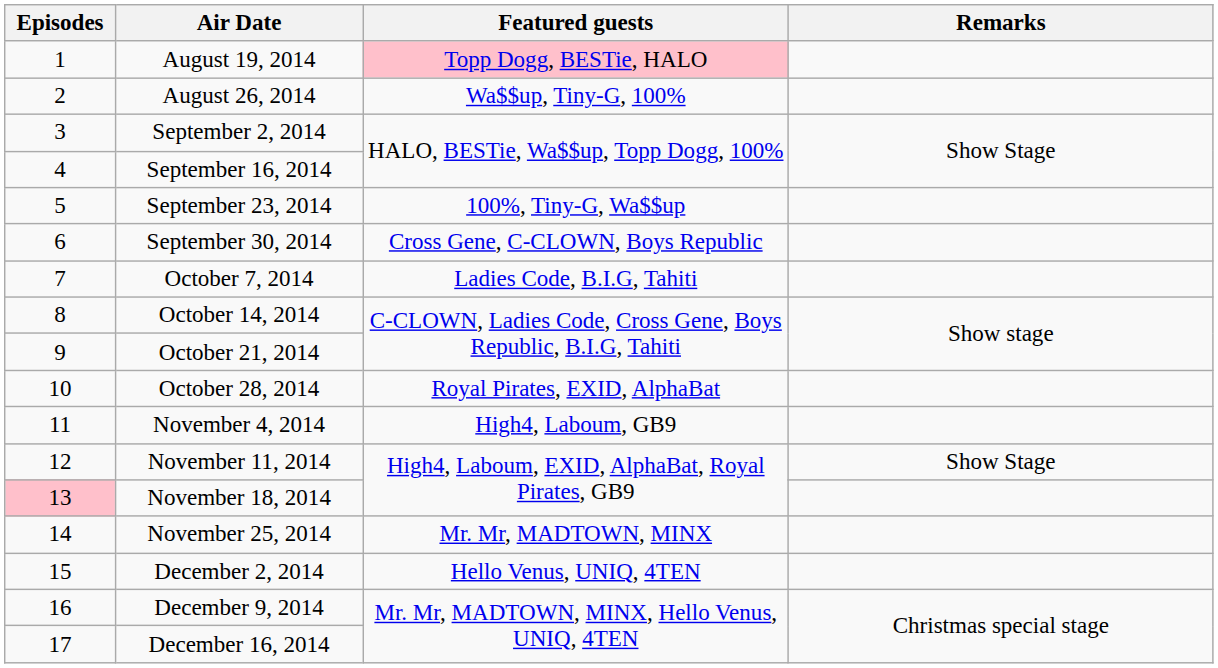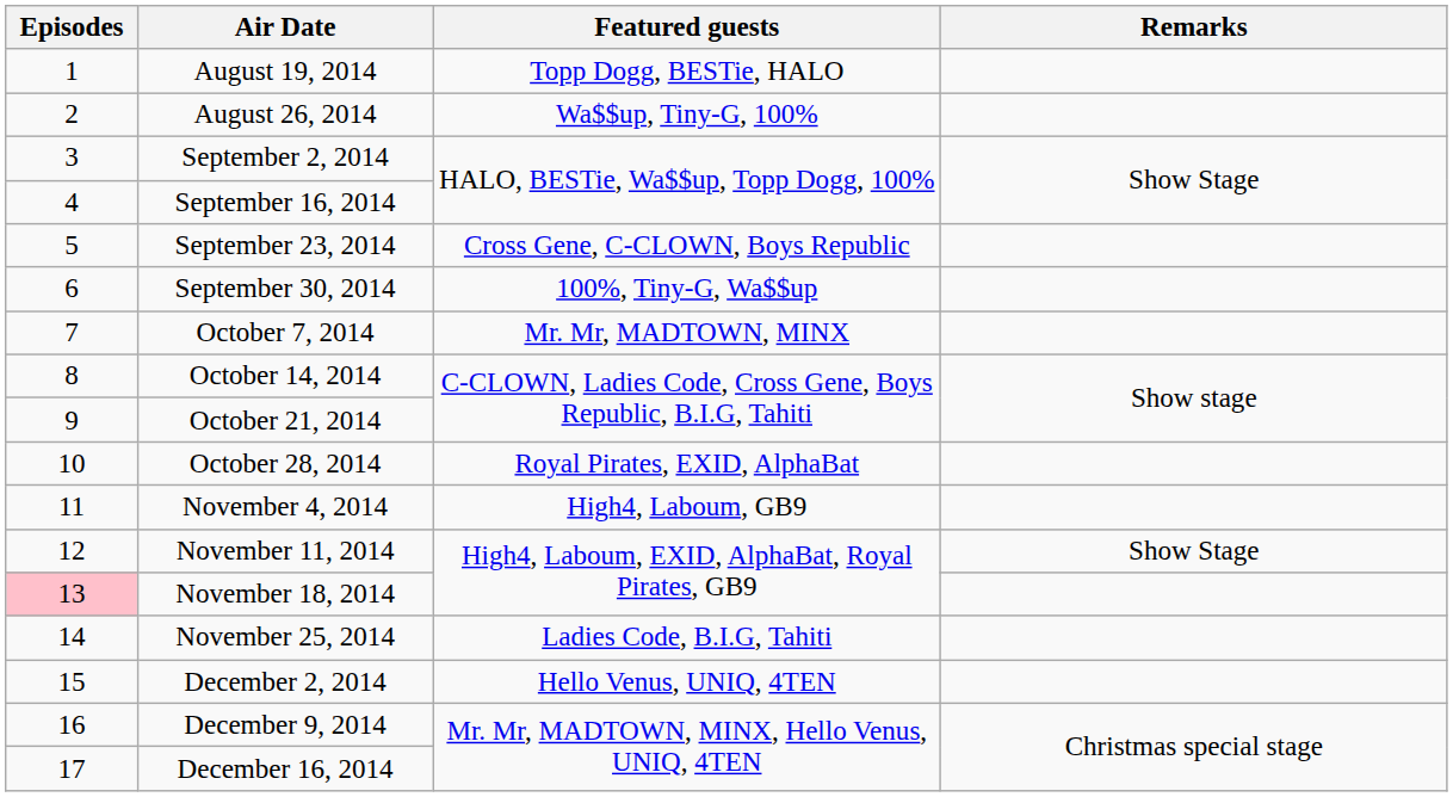 <table class="wikitable" style="text-align:center;" width="840px">
 <tr>
 <th width="70">Episodes</th>
 <th width="170">Air Date</th>
 <th width="300">Featured guests</th>
 <th width="300">Remarks</th>
 </tr>
 <tr>
 <td>1</td>
 <td>August 19, 2014</td>
-<td style="background: pink;"><a href='#'>Topp Dogg</a>, <a href='#'>BESTie</a>, HALO</td>
+<td><a href='#'>Topp Dogg</a>, <a href='#'>BESTie</a>, HALO</td>
 <td></td>
 </tr>
 <tr>
 <td>2</td>
 <td>August 26, 2014</td>
 <td><a href='#'>Wa$$up</a>, <a href='#'>Tiny-G</a>, <a href='#'>100%</a></td>
 <td></td>
 </tr>
 <tr>
 <td>3</td>
 <td>September 2, 2014</td>
 <td rowspan="2">HALO, <a href='#'>BESTie</a>, <a href='#'>Wa$$up</a>, <a href='#'>Topp Dogg</a>, <a href='#'>100%</a></td>
 <td rowspan="2">Show Stage</td>
 </tr>
 <tr>
 <td>4</td>
 <td>September 16, 2014</td>
 </tr>
 <tr>
 <td>5</td>
 <td>September 23, 2014</td>
-<td><a href='#'>100%</a>, <a href='#'>Tiny-G</a>, <a href='#'>Wa$$up</a></td>
+<td><a href='#'>Cross Gene</a>, <a href='#'>C-CLOWN</a>, <a href='#'>Boys Republic</a></td>
 <td></td>
 </tr>
 <tr>
 <td>6</td>
 <td>September 30, 2014</td>
-<td><a href='#'>Cross Gene</a>, <a href='#'>C-CLOWN</a>, <a href='#'>Boys Republic</a></td>
+<td><a href='#'>100%</a>, <a href='#'>Tiny-G</a>, <a href='#'>Wa$$up</a></td>
 <td></td>
 </tr>
 <tr>
 <td>7</td>
 <td>October 7, 2014</td>
-<td><a href='#'>Ladies Code</a>, <a href='#'>B.I.G</a>, <a href='#'>Tahiti</a></td>
+<td><a href='#'>Mr. Mr</a>,  <a href='#'>MADTOWN</a>, <a href='#'>MINX</a></td>
 <td></td>
 </tr>
 <tr>
 <td>8</td>
 <td>October 14, 2014</td>
 <td rowspan="2"><a href='#'>C-CLOWN</a>, <a href='#'>Ladies Code</a>, <a href='#'>Cross Gene</a>, <a href='#'>Boys Republic</a>, <a href='#'>B.I.G</a>, <a href='#'>Tahiti</a></td>
 <td rowspan="2">Show stage</td>
 </tr>
 <tr>
 <td>9</td>
 <td>October 21, 2014</td>
 </tr>
 <tr>
 <td>10</td>
 <td>October 28, 2014</td>
 <td><a href='#'>Royal Pirates</a>, <a href='#'>EXID</a>, <a href='#'>AlphaBat</a></td>
 <td></td>
 </tr>
 <tr>
 <td>11</td>
 <td>November 4, 2014</td>
 <td><a href='#'>High4</a>, <a href='#'>Laboum</a>, GB9</td>
 <td></td>
 </tr>
 <tr>
 <td>12</td>
 <td>November 11, 2014</td>
 <td rowspan="2"><a href='#'>High4</a>, <a href='#'>Laboum</a>, <a href='#'>EXID</a>, <a href='#'>AlphaBat</a>, <a href='#'>Royal Pirates</a>, GB9</td>
 <td>Show Stage</td>
 </tr>
 <tr>
 <td style="background: pink;">13</td>
 <td>November 18, 2014</td>
 <td></td>
 </tr>
 <tr>
 <td>14</td>
 <td>November 25, 2014</td>
-<td><a href='#'>Mr. Mr</a>,  <a href='#'>MADTOWN</a>, <a href='#'>MINX</a></td>
+<td><a href='#'>Ladies Code</a>, <a href='#'>B.I.G</a>, <a href='#'>Tahiti</a></td>
 <td></td>
 </tr>
 <tr>
 <td>15</td>
 <td>December 2, 2014</td>
 <td><a href='#'>Hello Venus</a>, <a href='#'>UNIQ</a>, <a href='#'>4TEN</a></td>
 <td></td>
 </tr>
 <tr>
 <td>16</td>
 <td>December 9, 2014</td>
 <td rowspan="2"><a href='#'>Mr. Mr</a>, <a href='#'>MADTOWN</a>, <a href='#'>MINX</a>, <a href='#'>Hello Venus</a>, <a href='#'>UNIQ</a>, <a href='#'>4TEN</a></td>
 <td rowspan="2">Christmas special stage</td>
 </tr>
 <tr>
 <td>17</td>
 <td>December 16, 2014</td>
 </tr>
 </table>
